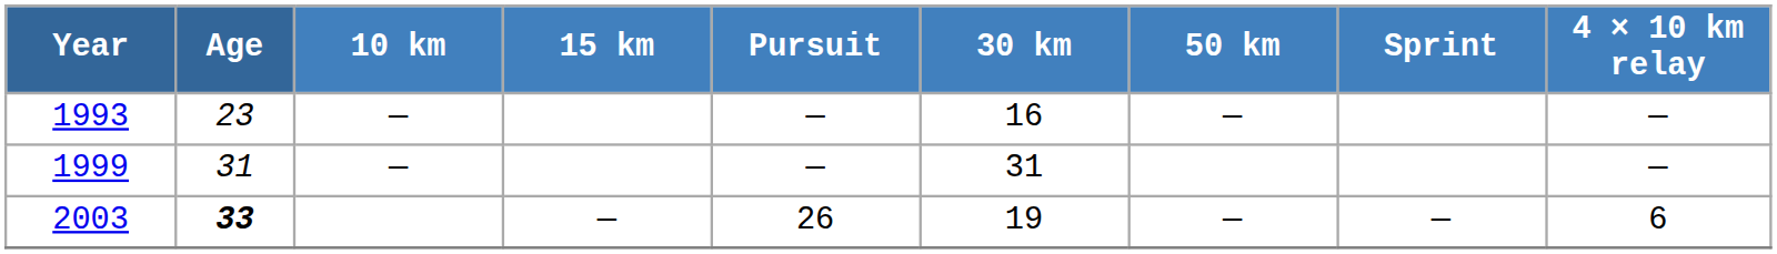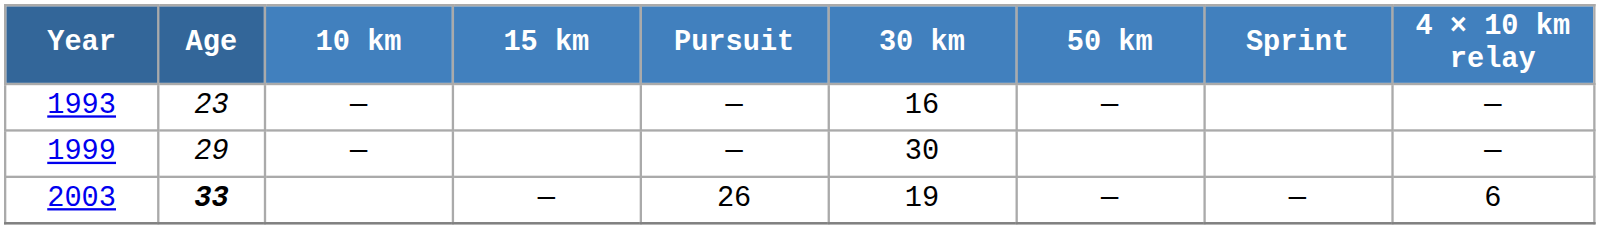 <table class="wikitable" style="font-size:95%; text-align:center; border:grey solid 1px; border-collapse:collapse; background:#ffffff;">
 <tr>
 <th style="background-color:#369; color:white; width:60px;"> Year </th>
 <th style="background-color:#369; color:white; width:40px;"> Age </th>
 <th style="background-color:#4180be; color:white; width:75px;"> 10 km </th>
 <th style="background-color:#4180be; color:white; width:75px;"> 15 km </th>
 <th style="background-color:#4180be; color:white; width:75px;"> Pursuit </th>
 <th style="background-color:#4180be; color:white; width:75px;"> 30 km </th>
 <th style="background-color:#4180be; color:white; width:75px;"> 50 km </th>
 <th style="background-color:#4180be; color:white; width:75px;"> Sprint </th>
 <th style="background-color:#4180be; color:white; width:75px;"> 4 × 10 km <br> relay </th>
 </tr>
 <tr>
 <td><a href='#'>1993</a></td>
 <td><em>23</em></td>
 <td>—</td>
 <td></td>
 <td>—</td>
 <td>16</td>
 <td>—</td>
 <td></td>
 <td>—</td>
 </tr>
 <tr>
 <td><a href='#'>1999</a></td>
-<td><em>31</em></td>
+<td><em>29</em></td>
 <td>—</td>
 <td></td>
 <td>—</td>
-<td>31</td>
+<td>30</td>
 <td></td>
 <td></td>
 <td>—</td>
 </tr>
 <tr>
 <td><a href='#'>2003</a></td>
 <td><strong><em>33</em></strong></td>
 <td></td>
 <td>—</td>
 <td>26</td>
 <td>19</td>
 <td>—</td>
 <td>—</td>
 <td>6</td>
 </tr>
 <tr>
 </tr>
 </table>
